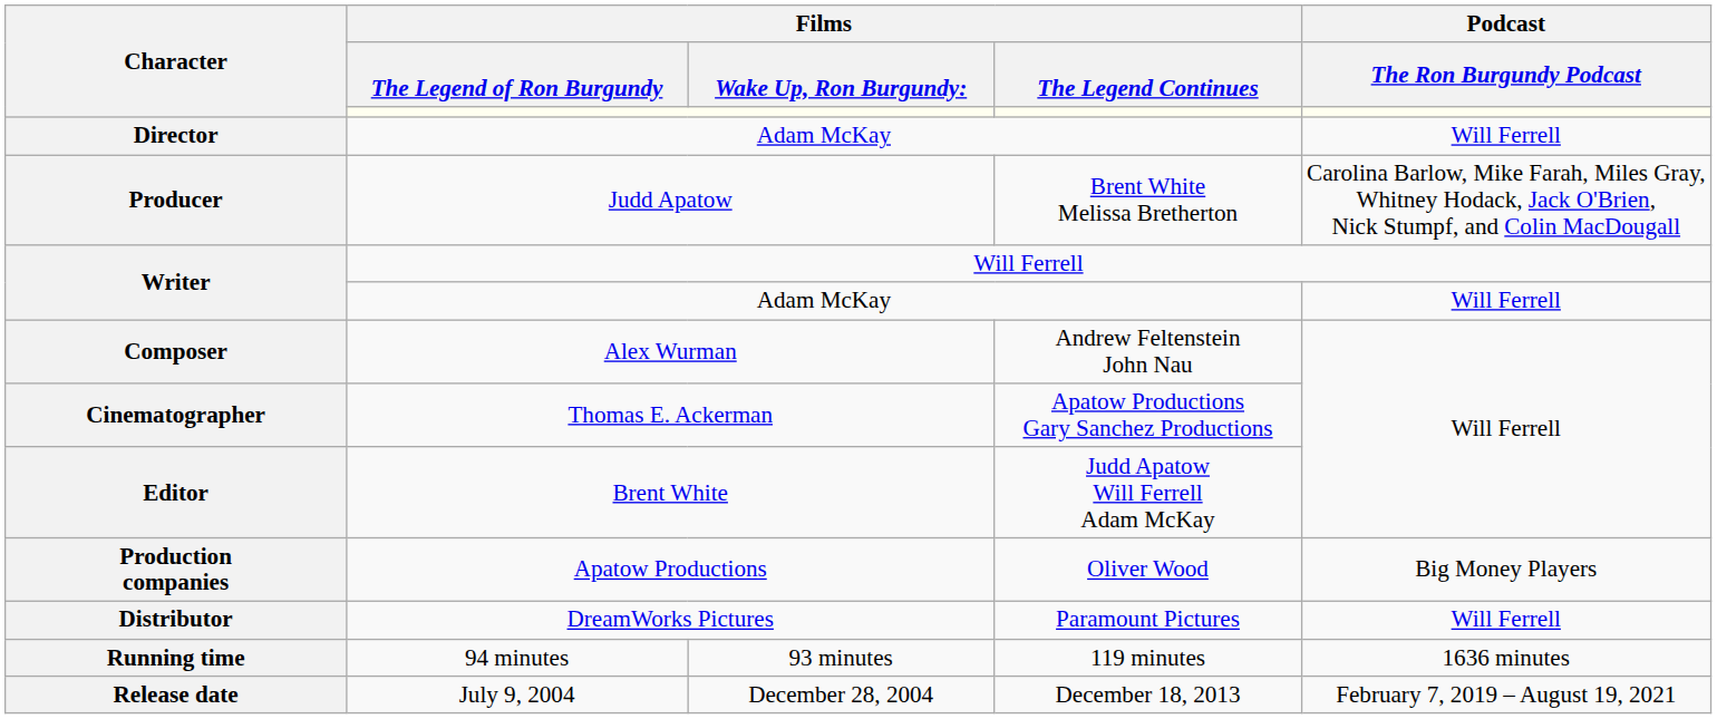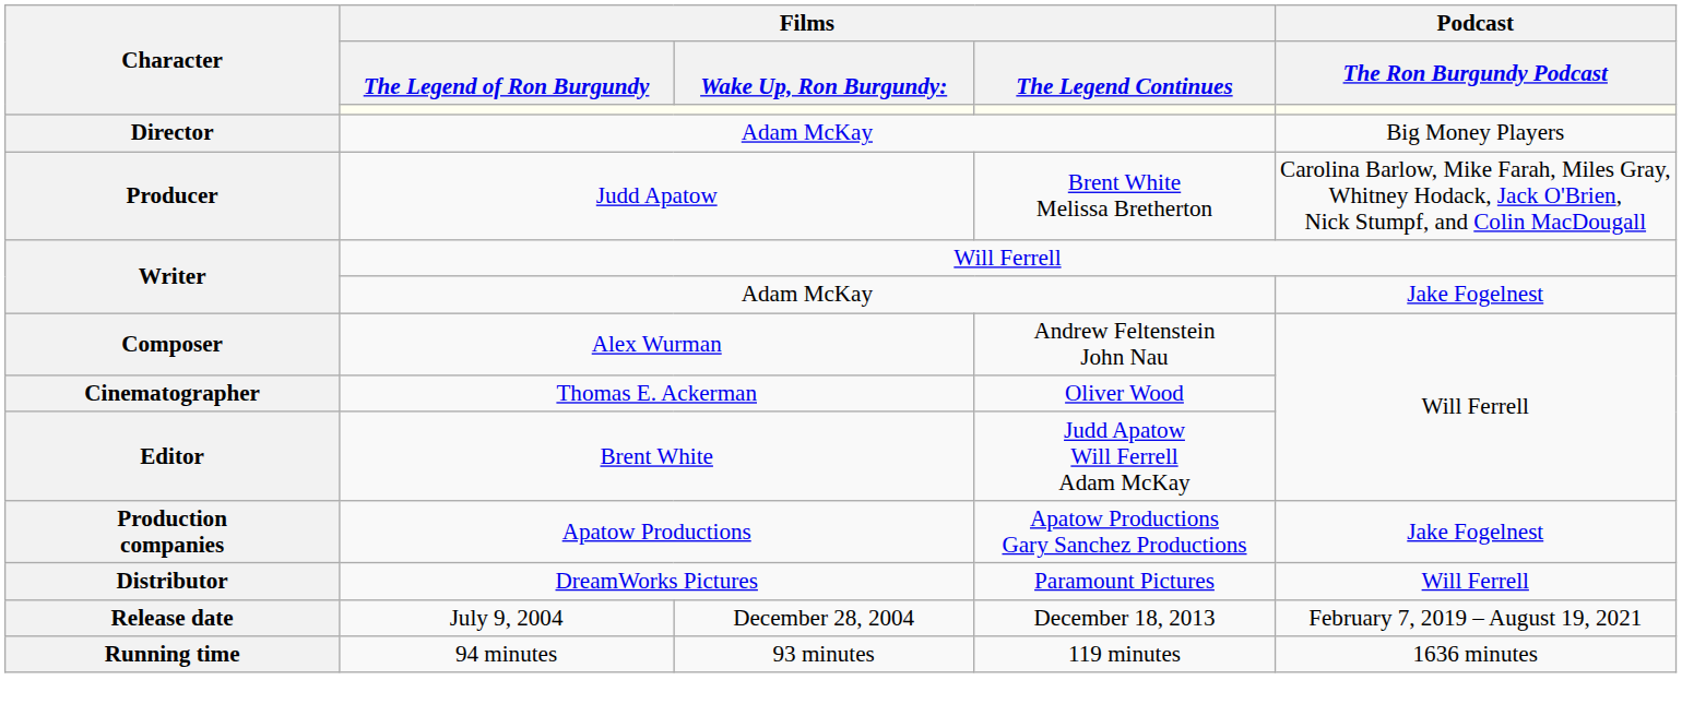 <table class="wikitable" style="text-align:center" width:99%;>
 <tr>
 <th rowspan="3" width="20%">Character</th>
 <th colspan="3" align="center">Films</th>
 <th align="center">Podcast</th>
 </tr>
 <tr>
 <th align="center" width="20%"><em><a href='#'><br>The Legend of Ron Burgundy</a></em></th>
 <th align="center" width="18%"><em><a href='#'><br>Wake Up, Ron Burgundy:<br></a></em></th>
 <th align="center" width="18%"><em><a href='#'><br>The Legend Continues</a></em></th>
 <th align="center" width="24%"><em><a href='#'>The Ron Burgundy Podcast</a></em></th>
 </tr>
 <tr>
 <td colspan="2" style="background:ivory;"></td>
 <td style="background:ivory;"></td>
 <td style="background:ivory;"></td>
 </tr>
 <tr>
 <th>Director</th>
 <td colspan="3"><a href='#'>Adam McKay</a></td>
-<td><a href='#'>Will Ferrell</a></td>
+<td>Big Money Players</td>
 </tr>
 <tr>
 <th>Producer</th>
 <td colspan="2"><a href='#'>Judd Apatow</a></td>
 <td style="text-align:center;"><a href='#'>Brent White</a><br>Melissa Bretherton</td>
 <td>Carolina Barlow, Mike Farah, Miles Gray,<br>Whitney Hodack, <a href='#'>Jack O'Brien</a>,<br>Nick Stumpf, and <a href='#'>Colin MacDougall</a></td>
 </tr>
 <tr>
 <th rowspan="2">Writer</th>
 <td colspan="4"><a href='#'>Will Ferrell</a></td>
 </tr>
 <tr>
 <td colspan="3">Adam McKay</td>
-<td><a href='#'>Will Ferrell</a></td>
+<td><a href='#'>Jake Fogelnest</a></td>
 </tr>
 <tr>
 <th>Composer</th>
 <td colspan="2"><a href='#'>Alex Wurman</a></td>
 <td>Andrew Feltenstein<br>John Nau</td>
 <td rowspan="3">Will Ferrell</td>
 </tr>
 <tr>
 <th>Cinematographer</th>
 <td colspan="2"><a href='#'>Thomas E. Ackerman</a></td>
-<td><a href='#'>Apatow Productions</a><br><a href='#'>Gary Sanchez Productions</a></td>
+<td><a href='#'>Oliver Wood</a></td>
 </tr>
 <tr>
 <th>Editor</th>
 <td colspan="2"><a href='#'>Brent White</a></td>
 <td><a href='#'>Judd Apatow</a><br><a href='#'>Will Ferrell</a><br>Adam McKay</td>
 </tr>
 <tr>
 <th>Production<br>companies</th>
 <td colspan="2"><a href='#'>Apatow Productions</a></td>
-<td><a href='#'>Oliver Wood</a></td>
-<td>Big Money Players</td>
+<td><a href='#'>Apatow Productions</a><br><a href='#'>Gary Sanchez Productions</a></td>
+<td><a href='#'>Jake Fogelnest</a></td>
 </tr>
 <tr>
 <th>Distributor</th>
 <td colspan="2"><a href='#'>DreamWorks Pictures</a></td>
 <td><a href='#'>Paramount Pictures</a></td>
 <td><a href='#'>Will Ferrell</a></td>
 </tr>
 <tr>
+<th>Release date</th>
+<td>July 9, 2004</td>
+<td>December 28, 2004</td>
+<td>December 18, 2013</td>
+<td>February 7, 2019 – August 19, 2021</td>
+</tr>
+<tr>
 <th>Running time</th>
 <td>94 minutes</td>
 <td>93 minutes</td>
 <td>119 minutes</td>
 <td>1636 minutes</td>
 </tr>
-<tr>
-<th>Release date</th>
-<td>July 9, 2004</td>
-<td>December 28, 2004</td>
-<td>December 18, 2013</td>
-<td>February 7, 2019 – August 19, 2021</td>
-</tr>
 </table>
